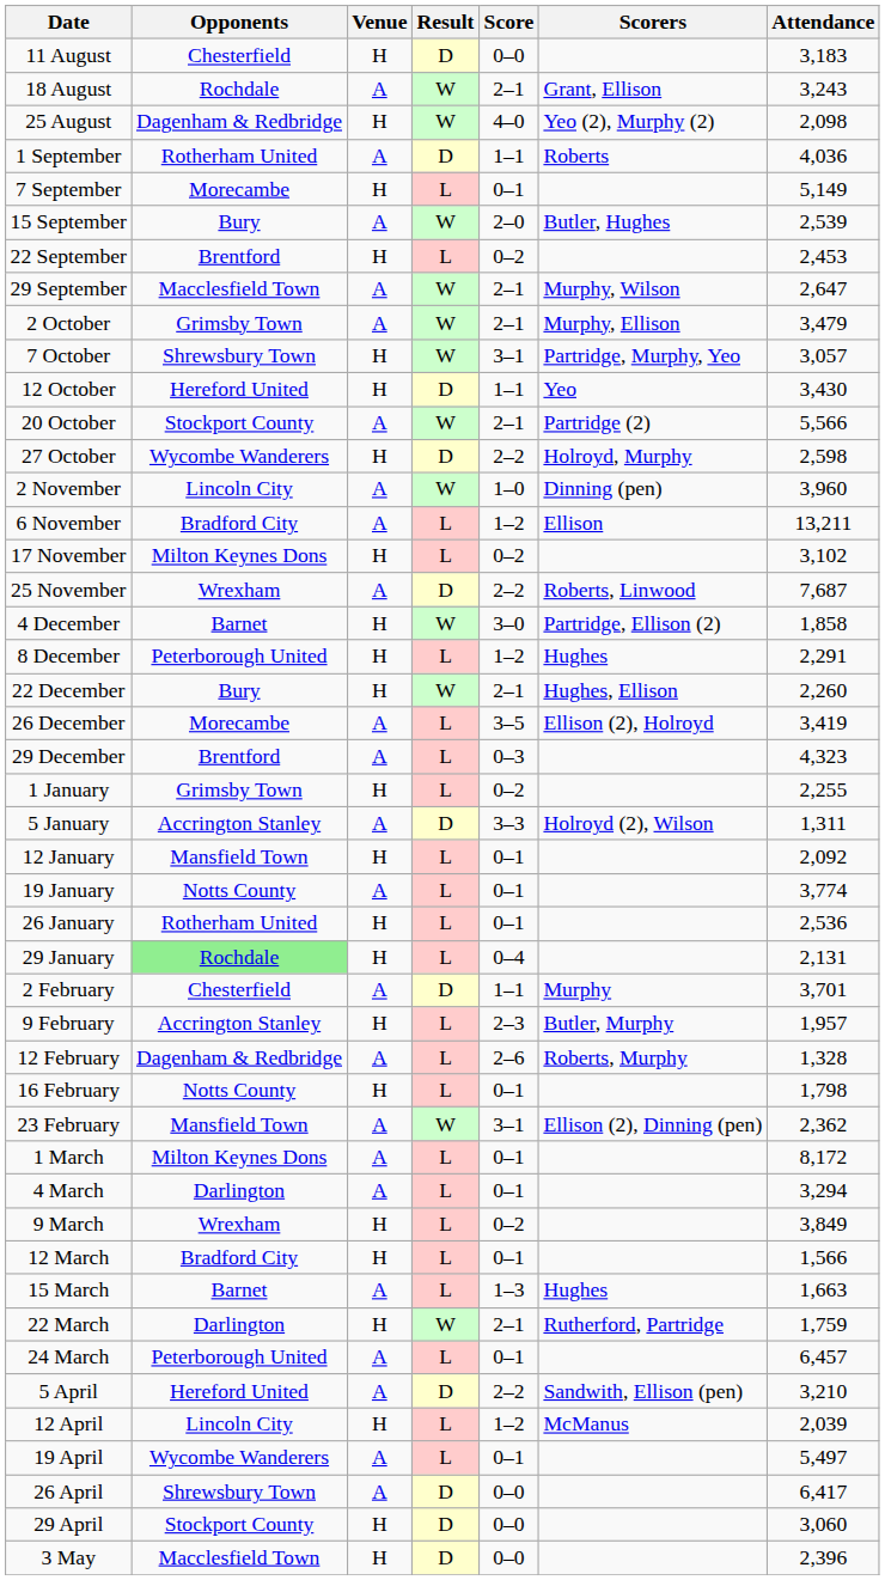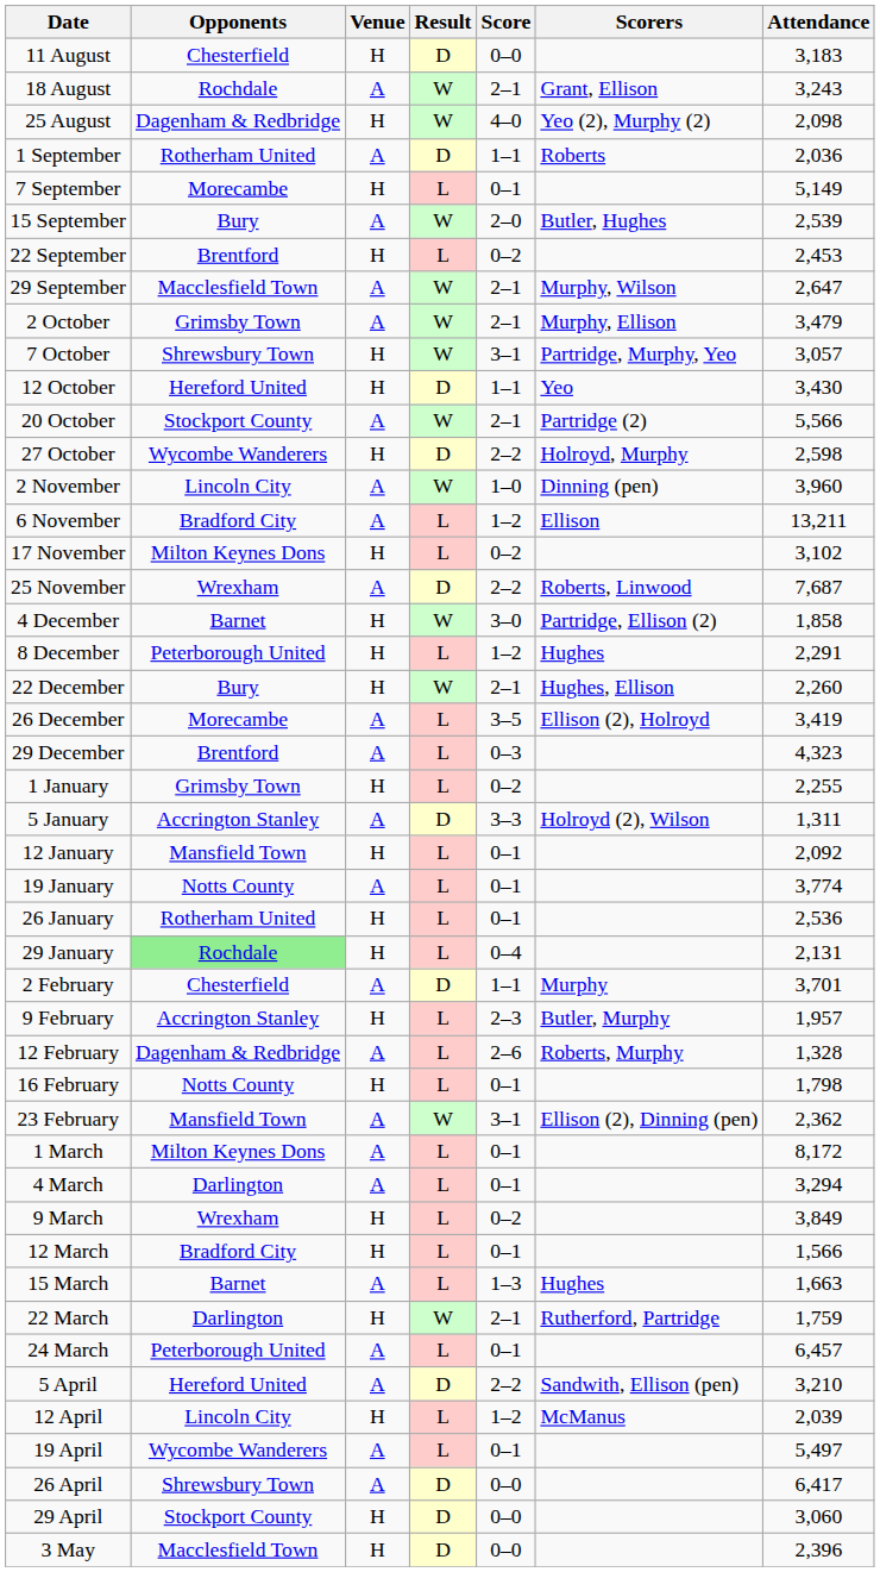 <table class="wikitable" style="text-align:center">
 <tr>
 <th>Date</th>
 <th>Opponents</th>
 <th>Venue</th>
 <th>Result</th>
 <th>Score</th>
 <th>Scorers</th>
 <th>Attendance</th>
 </tr>
 <tr>
 <td>11 August</td>
 <td><a href='#'>Chesterfield</a></td>
 <td>H</td>
 <td style="background-color:#FFFFCC">D</td>
 <td>0–0</td>
 <td align="left"></td>
 <td>3,183</td>
 </tr>
 <tr>
 <td>18 August</td>
 <td><a href='#'>Rochdale</a></td>
 <td><a href='#'>A</a></td>
 <td style="background-color:#CCFFCC">W</td>
 <td>2–1</td>
 <td align="left"><a href='#'>Grant</a>, <a href='#'>Ellison</a></td>
 <td>3,243</td>
 </tr>
 <tr>
 <td>25 August</td>
 <td><a href='#'>Dagenham & Redbridge</a></td>
 <td>H</td>
 <td style="background-color:#CCFFCC">W</td>
 <td>4–0</td>
 <td align="left"><a href='#'>Yeo</a> (2), <a href='#'>Murphy</a> (2)</td>
 <td>2,098</td>
 </tr>
 <tr>
 <td>1 September</td>
 <td><a href='#'>Rotherham United</a></td>
 <td><a href='#'>A</a></td>
 <td style="background-color:#FFFFCC">D</td>
 <td>1–1</td>
 <td align="left"><a href='#'>Roberts</a></td>
-<td>4,036</td>
+<td>2,036</td>
 </tr>
 <tr>
 <td>7 September</td>
 <td><a href='#'>Morecambe</a></td>
 <td>H</td>
 <td style="background-color:#FFCCCC">L</td>
 <td>0–1</td>
 <td align="left"></td>
 <td>5,149</td>
 </tr>
 <tr>
 <td>15 September</td>
 <td><a href='#'>Bury</a></td>
 <td><a href='#'>A</a></td>
 <td style="background-color:#CCFFCC">W</td>
 <td>2–0</td>
 <td align="left"><a href='#'>Butler</a>, <a href='#'>Hughes</a></td>
 <td>2,539</td>
 </tr>
 <tr>
 <td>22 September</td>
 <td><a href='#'>Brentford</a></td>
 <td>H</td>
 <td style="background-color:#FFCCCC">L</td>
 <td>0–2</td>
 <td align="left"></td>
 <td>2,453</td>
 </tr>
 <tr>
 <td>29 September</td>
 <td><a href='#'>Macclesfield Town</a></td>
 <td><a href='#'>A</a></td>
 <td style="background-color:#CCFFCC">W</td>
 <td>2–1</td>
 <td align="left"><a href='#'>Murphy</a>, <a href='#'>Wilson</a></td>
 <td>2,647</td>
 </tr>
 <tr>
 <td>2 October</td>
 <td><a href='#'>Grimsby Town</a></td>
 <td><a href='#'>A</a></td>
 <td style="background-color:#CCFFCC">W</td>
 <td>2–1</td>
 <td align="left"><a href='#'>Murphy</a>, <a href='#'>Ellison</a></td>
 <td>3,479</td>
 </tr>
 <tr>
 <td>7 October</td>
 <td><a href='#'>Shrewsbury Town</a></td>
 <td>H</td>
 <td style="background-color:#CCFFCC">W</td>
 <td>3–1</td>
 <td align="left"><a href='#'>Partridge</a>, <a href='#'>Murphy</a>, <a href='#'>Yeo</a></td>
 <td>3,057</td>
 </tr>
 <tr>
 <td>12 October</td>
 <td><a href='#'>Hereford United</a></td>
 <td>H</td>
 <td style="background-color:#FFFFCC">D</td>
 <td>1–1</td>
 <td align="left"><a href='#'>Yeo</a></td>
 <td>3,430</td>
 </tr>
 <tr>
 <td>20 October</td>
 <td><a href='#'>Stockport County</a></td>
 <td><a href='#'>A</a></td>
 <td style="background-color:#CCFFCC">W</td>
 <td>2–1</td>
 <td align="left"><a href='#'>Partridge</a> (2)</td>
 <td>5,566</td>
 </tr>
 <tr>
 <td>27 October</td>
 <td><a href='#'>Wycombe Wanderers</a></td>
 <td>H</td>
 <td style="background-color:#FFFFCC">D</td>
 <td>2–2</td>
 <td align="left"><a href='#'>Holroyd</a>, <a href='#'>Murphy</a></td>
 <td>2,598</td>
 </tr>
 <tr>
 <td>2 November</td>
 <td><a href='#'>Lincoln City</a></td>
 <td><a href='#'>A</a></td>
 <td style="background-color:#CCFFCC">W</td>
 <td>1–0</td>
 <td align="left"><a href='#'>Dinning</a> (pen)</td>
 <td>3,960</td>
 </tr>
 <tr>
 <td>6 November</td>
 <td><a href='#'>Bradford City</a></td>
 <td><a href='#'>A</a></td>
 <td style="background-color:#FFCCCC">L</td>
 <td>1–2</td>
 <td align="left"><a href='#'>Ellison</a></td>
 <td>13,211</td>
 </tr>
 <tr>
 <td>17 November</td>
 <td><a href='#'>Milton Keynes Dons</a></td>
 <td>H</td>
 <td style="background-color:#FFCCCC">L</td>
 <td>0–2</td>
 <td align="left"></td>
 <td>3,102</td>
 </tr>
 <tr>
 <td>25 November</td>
 <td><a href='#'>Wrexham</a></td>
 <td><a href='#'>A</a></td>
 <td style="background-color:#FFFFCC">D</td>
 <td>2–2</td>
 <td align="left"><a href='#'>Roberts</a>, <a href='#'>Linwood</a></td>
 <td>7,687</td>
 </tr>
 <tr>
 <td>4 December</td>
 <td><a href='#'>Barnet</a></td>
 <td>H</td>
 <td style="background-color:#CCFFCC">W</td>
 <td>3–0</td>
 <td align="left"><a href='#'>Partridge</a>, <a href='#'>Ellison</a> (2)</td>
 <td>1,858</td>
 </tr>
 <tr>
 <td>8 December</td>
 <td><a href='#'>Peterborough United</a></td>
 <td>H</td>
 <td style="background-color:#FFCCCC">L</td>
 <td>1–2</td>
 <td align="left"><a href='#'>Hughes</a></td>
 <td>2,291</td>
 </tr>
 <tr>
 <td>22 December</td>
 <td><a href='#'>Bury</a></td>
 <td>H</td>
 <td style="background-color:#CCFFCC">W</td>
 <td>2–1</td>
 <td align="left"><a href='#'>Hughes</a>, <a href='#'>Ellison</a></td>
 <td>2,260</td>
 </tr>
 <tr>
 <td>26 December</td>
 <td><a href='#'>Morecambe</a></td>
 <td><a href='#'>A</a></td>
 <td style="background-color:#FFCCCC">L</td>
 <td>3–5</td>
 <td align="left"><a href='#'>Ellison</a> (2), <a href='#'>Holroyd</a></td>
 <td>3,419</td>
 </tr>
 <tr>
 <td>29 December</td>
 <td><a href='#'>Brentford</a></td>
 <td><a href='#'>A</a></td>
 <td style="background-color:#FFCCCC">L</td>
 <td>0–3</td>
 <td align="left"></td>
 <td>4,323</td>
 </tr>
 <tr>
 <td>1 January</td>
 <td><a href='#'>Grimsby Town</a></td>
 <td>H</td>
 <td style="background-color:#FFCCCC">L</td>
 <td>0–2</td>
 <td align="left"></td>
 <td>2,255</td>
 </tr>
 <tr>
 <td>5 January</td>
 <td><a href='#'>Accrington Stanley</a></td>
 <td><a href='#'>A</a></td>
 <td style="background-color:#FFFFCC">D</td>
 <td>3–3</td>
 <td align="left"><a href='#'>Holroyd</a> (2), <a href='#'>Wilson</a></td>
 <td>1,311</td>
 </tr>
 <tr>
 <td>12 January</td>
 <td><a href='#'>Mansfield Town</a></td>
 <td>H</td>
 <td style="background-color:#FFCCCC">L</td>
 <td>0–1</td>
 <td align="left"></td>
 <td>2,092</td>
 </tr>
 <tr>
 <td>19 January</td>
 <td><a href='#'>Notts County</a></td>
 <td><a href='#'>A</a></td>
 <td style="background-color:#FFCCCC">L</td>
 <td>0–1</td>
 <td align="left"></td>
 <td>3,774</td>
 </tr>
 <tr>
 <td>26 January</td>
 <td><a href='#'>Rotherham United</a></td>
 <td>H</td>
 <td style="background-color:#FFCCCC">L</td>
 <td>0–1</td>
 <td align="left"></td>
 <td>2,536</td>
 </tr>
 <tr>
 <td>29 January</td>
 <td style="background: lightgreen;"><a href='#'>Rochdale</a></td>
 <td>H</td>
 <td style="background-color:#FFCCCC">L</td>
 <td>0–4</td>
 <td align="left"></td>
 <td>2,131</td>
 </tr>
 <tr>
 <td>2 February</td>
 <td><a href='#'>Chesterfield</a></td>
 <td><a href='#'>A</a></td>
 <td style="background-color:#FFFFCC">D</td>
 <td>1–1</td>
 <td align="left"><a href='#'>Murphy</a></td>
 <td>3,701</td>
 </tr>
 <tr>
 <td>9 February</td>
 <td><a href='#'>Accrington Stanley</a></td>
 <td>H</td>
 <td style="background-color:#FFCCCC">L</td>
 <td>2–3</td>
 <td align="left"><a href='#'>Butler</a>, <a href='#'>Murphy</a></td>
 <td>1,957</td>
 </tr>
 <tr>
 <td>12 February</td>
 <td><a href='#'>Dagenham & Redbridge</a></td>
 <td><a href='#'>A</a></td>
 <td style="background-color:#FFCCCC">L</td>
 <td>2–6</td>
 <td align="left"><a href='#'>Roberts</a>, <a href='#'>Murphy</a></td>
 <td>1,328</td>
 </tr>
 <tr>
 <td>16 February</td>
 <td><a href='#'>Notts County</a></td>
 <td>H</td>
 <td style="background-color:#FFCCCC">L</td>
 <td>0–1</td>
 <td align="left"></td>
 <td>1,798</td>
 </tr>
 <tr>
 <td>23 February</td>
 <td><a href='#'>Mansfield Town</a></td>
 <td><a href='#'>A</a></td>
 <td style="background-color:#CCFFCC">W</td>
 <td>3–1</td>
 <td align="left"><a href='#'>Ellison</a> (2), <a href='#'>Dinning</a> (pen)</td>
 <td>2,362</td>
 </tr>
 <tr>
 <td>1 March</td>
 <td><a href='#'>Milton Keynes Dons</a></td>
 <td><a href='#'>A</a></td>
 <td style="background-color:#FFCCCC">L</td>
 <td>0–1</td>
 <td align="left"></td>
 <td>8,172</td>
 </tr>
 <tr>
 <td>4 March</td>
 <td><a href='#'>Darlington</a></td>
 <td><a href='#'>A</a></td>
 <td style="background-color:#FFCCCC">L</td>
 <td>0–1</td>
 <td align="left"></td>
 <td>3,294</td>
 </tr>
 <tr>
 <td>9 March</td>
 <td><a href='#'>Wrexham</a></td>
 <td>H</td>
 <td style="background-color:#FFCCCC">L</td>
 <td>0–2</td>
 <td align="left"></td>
 <td>3,849</td>
 </tr>
 <tr>
 <td>12 March</td>
 <td><a href='#'>Bradford City</a></td>
 <td>H</td>
 <td style="background-color:#FFCCCC">L</td>
 <td>0–1</td>
 <td align="left"></td>
 <td>1,566</td>
 </tr>
 <tr>
 <td>15 March</td>
 <td><a href='#'>Barnet</a></td>
 <td><a href='#'>A</a></td>
 <td style="background-color:#FFCCCC">L</td>
 <td>1–3</td>
 <td align="left"><a href='#'>Hughes</a></td>
 <td>1,663</td>
 </tr>
 <tr>
 <td>22 March</td>
 <td><a href='#'>Darlington</a></td>
 <td>H</td>
 <td style="background-color:#CCFFCC">W</td>
 <td>2–1</td>
 <td align="left"><a href='#'>Rutherford</a>, <a href='#'>Partridge</a></td>
 <td>1,759</td>
 </tr>
 <tr>
 <td>24 March</td>
 <td><a href='#'>Peterborough United</a></td>
 <td><a href='#'>A</a></td>
 <td style="background-color:#FFCCCC">L</td>
 <td>0–1</td>
 <td align="left"></td>
 <td>6,457</td>
 </tr>
 <tr>
 <td>5 April</td>
 <td><a href='#'>Hereford United</a></td>
 <td><a href='#'>A</a></td>
 <td style="background-color:#FFFFCC">D</td>
 <td>2–2</td>
 <td align="left"><a href='#'>Sandwith</a>, <a href='#'>Ellison</a> (pen)</td>
 <td>3,210</td>
 </tr>
 <tr>
 <td>12 April</td>
 <td><a href='#'>Lincoln City</a></td>
 <td>H</td>
 <td style="background-color:#FFCCCC">L</td>
 <td>1–2</td>
 <td align="left"><a href='#'>McManus</a></td>
 <td>2,039</td>
 </tr>
 <tr>
 <td>19 April</td>
 <td><a href='#'>Wycombe Wanderers</a></td>
 <td><a href='#'>A</a></td>
 <td style="background-color:#FFCCCC">L</td>
 <td>0–1</td>
 <td align="left"></td>
 <td>5,497</td>
 </tr>
 <tr>
 <td>26 April</td>
 <td><a href='#'>Shrewsbury Town</a></td>
 <td><a href='#'>A</a></td>
 <td style="background-color:#FFFFCC">D</td>
 <td>0–0</td>
 <td align="left"></td>
 <td>6,417</td>
 </tr>
 <tr>
 <td>29 April</td>
 <td><a href='#'>Stockport County</a></td>
 <td>H</td>
 <td style="background-color:#FFFFCC">D</td>
 <td>0–0</td>
 <td align="left"></td>
 <td>3,060</td>
 </tr>
 <tr>
 <td>3 May</td>
 <td><a href='#'>Macclesfield Town</a></td>
 <td>H</td>
 <td style="background-color:#FFFFCC">D</td>
 <td>0–0</td>
 <td align="left"></td>
 <td>2,396</td>
 </tr>
 </table>
